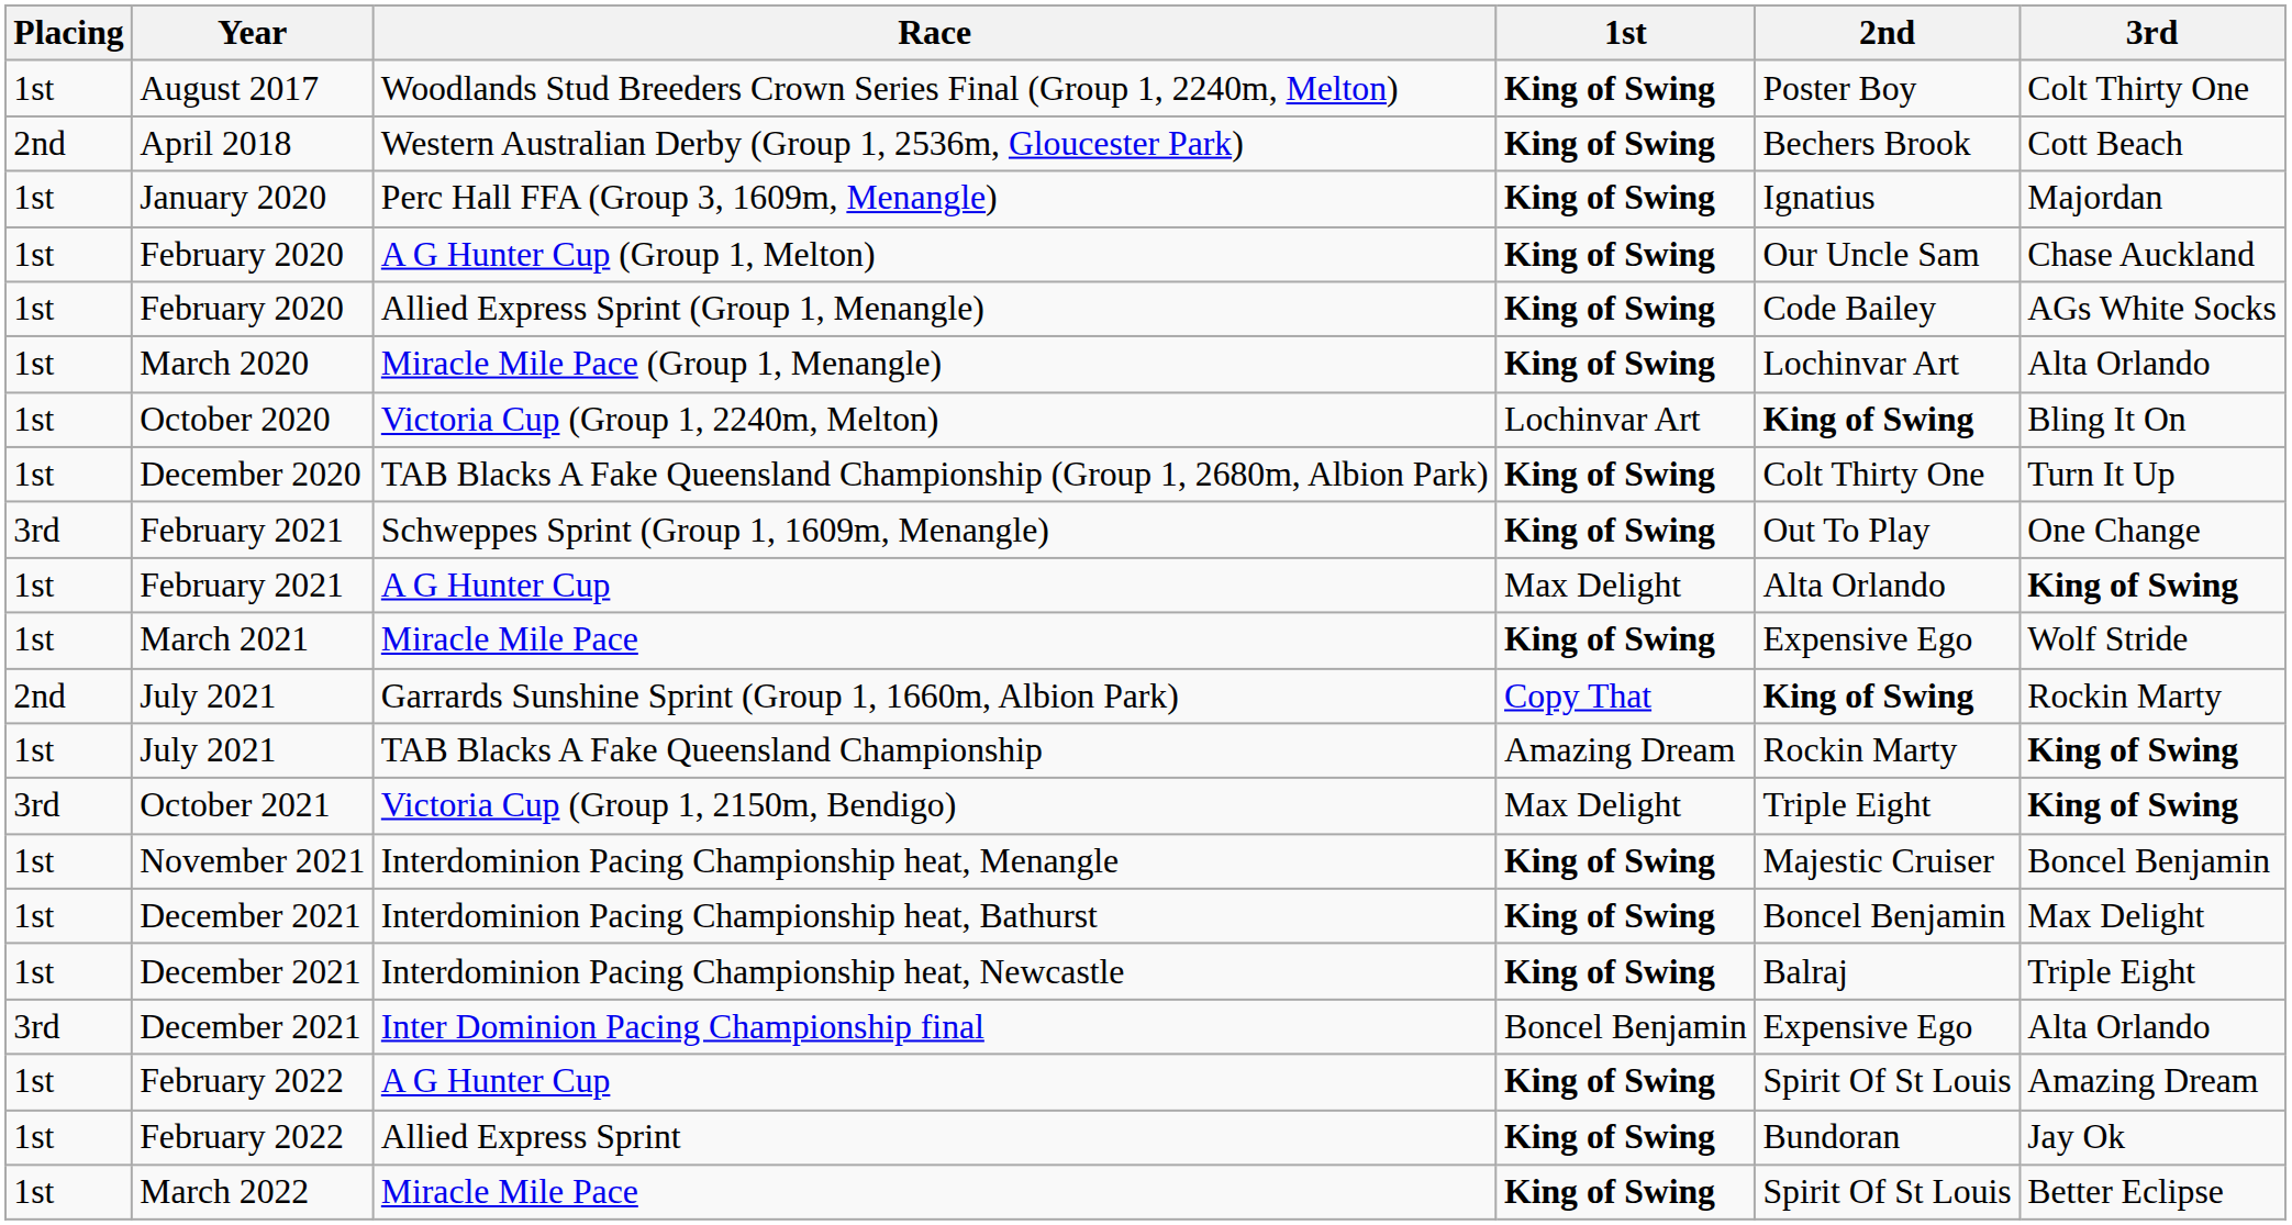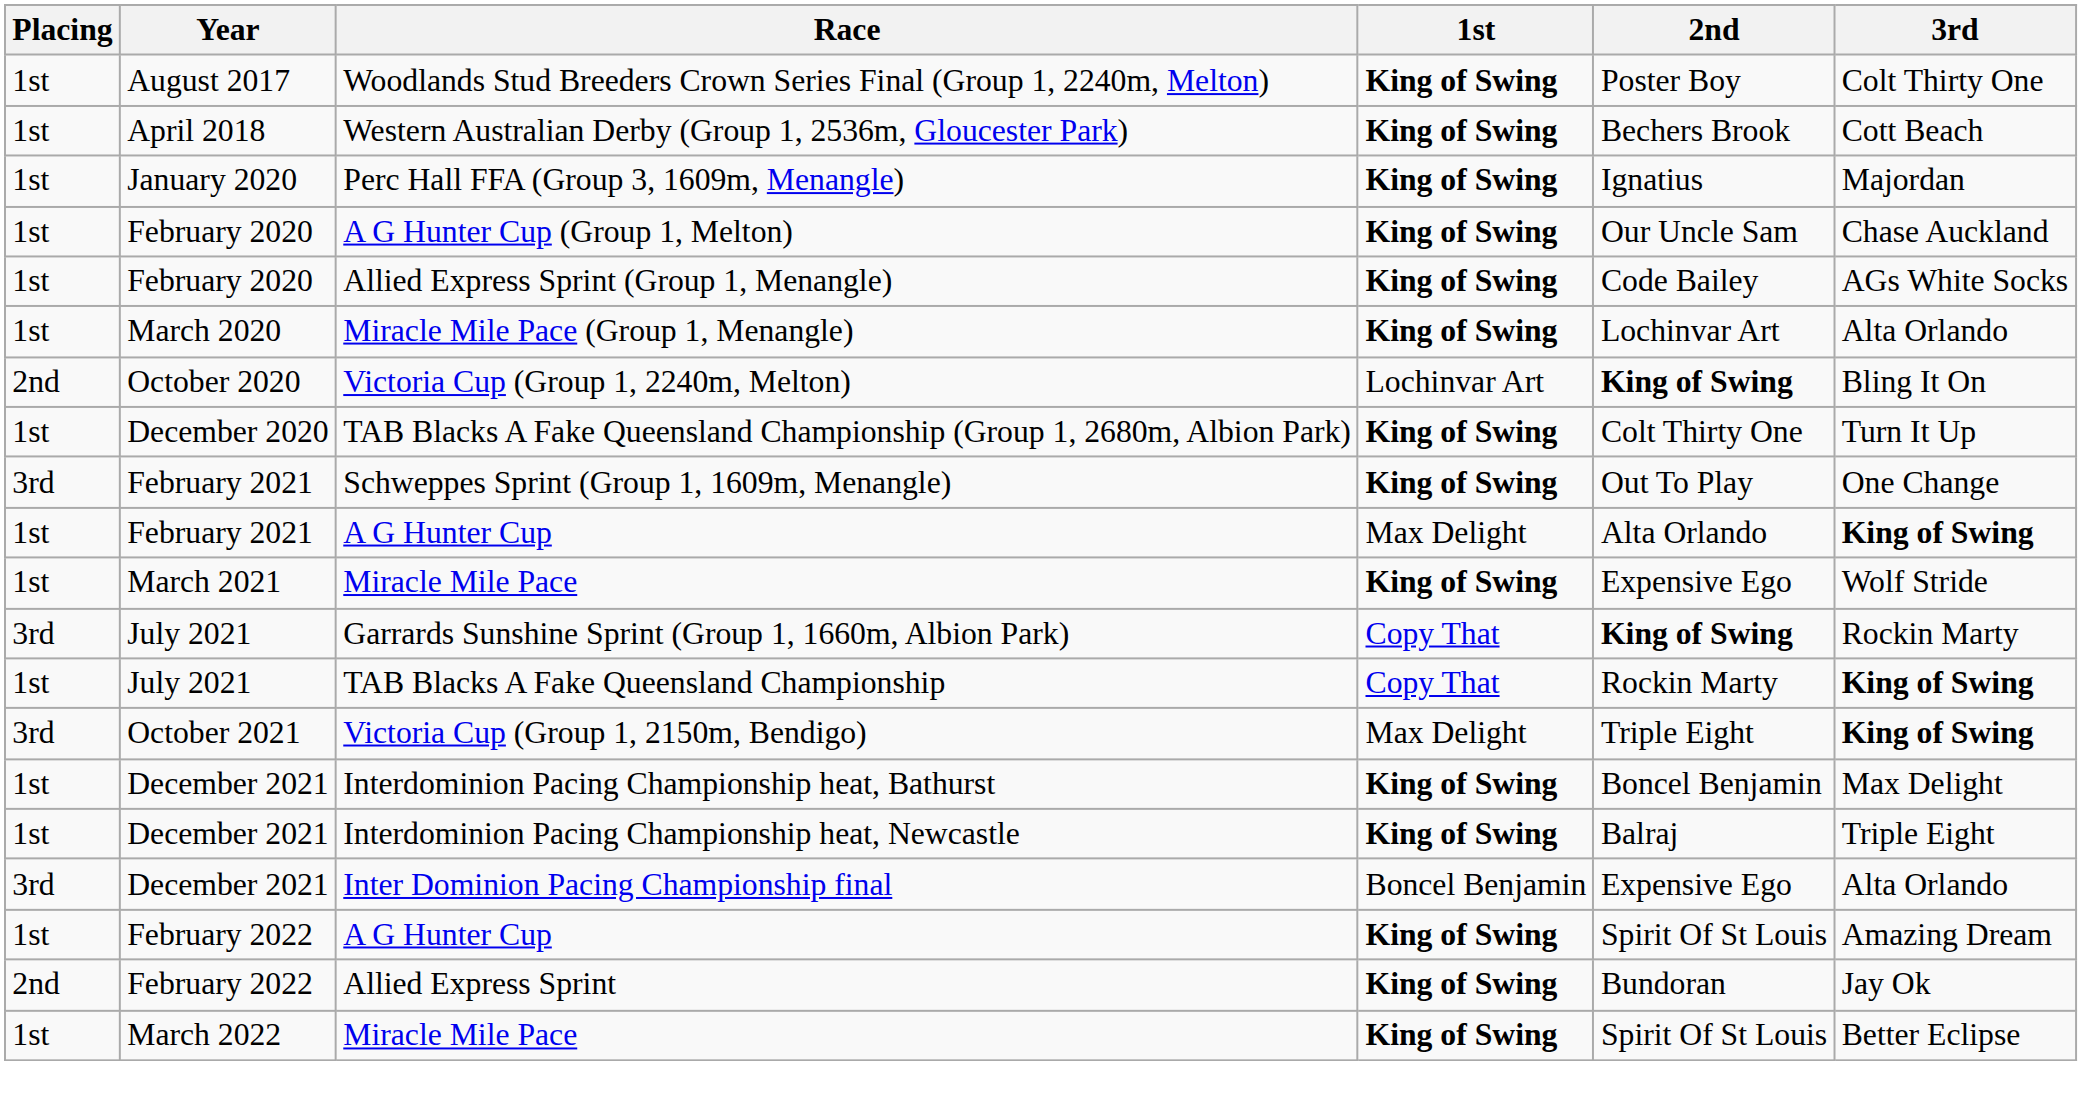 <table class="sortable wikitable">
 <tr>
 <th>Placing</th>
 <th>Year</th>
 <th>Race</th>
 <th>1st</th>
 <th>2nd</th>
 <th>3rd</th>
 </tr>
 <tr>
 <td>1st</td>
 <td>August 2017</td>
 <td>Woodlands Stud Breeders Crown Series Final (Group 1, 2240m, <a href='#'>Melton</a>)</td>
 <td><strong>King of Swing</strong></td>
 <td>Poster Boy</td>
 <td>Colt Thirty One</td>
 </tr>
 <tr>
-<td>2nd</td>
+<td>1st</td>
 <td>April 2018</td>
 <td>Western Australian Derby (Group 1, 2536m, <a href='#'>Gloucester Park</a>)</td>
 <td><strong>King of Swing</strong></td>
 <td>Bechers Brook</td>
 <td>Cott Beach</td>
 </tr>
 <tr>
 <td>1st</td>
 <td>January 2020</td>
 <td>Perc Hall FFA (Group 3, 1609m, <a href='#'>Menangle</a>)</td>
 <td><strong>King of Swing</strong></td>
 <td>Ignatius</td>
 <td>Majordan</td>
 </tr>
 <tr>
 <td>1st</td>
 <td>February 2020</td>
 <td><a href='#'>A G Hunter Cup</a> (Group 1, Melton)</td>
 <td><strong>King of Swing</strong></td>
 <td>Our Uncle Sam</td>
 <td>Chase Auckland</td>
 </tr>
 <tr>
 <td>1st</td>
 <td>February 2020</td>
 <td>Allied Express Sprint (Group 1, Menangle)</td>
 <td><strong>King of Swing</strong></td>
 <td>Code Bailey</td>
 <td>AGs White Socks</td>
 </tr>
 <tr>
 <td>1st</td>
 <td>March 2020</td>
 <td><a href='#'>Miracle Mile Pace</a> (Group 1, Menangle)</td>
 <td><strong>King of Swing</strong></td>
 <td>Lochinvar Art</td>
 <td>Alta Orlando</td>
 </tr>
 <tr>
-<td>1st</td>
+<td>2nd</td>
 <td>October 2020</td>
 <td><a href='#'>Victoria Cup</a> (Group 1, 2240m, Melton)</td>
 <td>Lochinvar Art</td>
 <td><strong>King of Swing</strong></td>
 <td>Bling It On</td>
 </tr>
 <tr>
 <td>1st</td>
 <td>December 2020</td>
 <td>TAB Blacks A Fake Queensland Championship (Group 1, 2680m, Albion Park)</td>
 <td><strong>King of Swing</strong></td>
 <td>Colt Thirty One</td>
 <td>Turn It Up</td>
 </tr>
 <tr>
 <td>3rd</td>
 <td>February 2021</td>
 <td>Schweppes Sprint (Group 1, 1609m, Menangle)</td>
 <td><strong>King of Swing</strong></td>
 <td>Out To Play</td>
 <td>One Change</td>
 </tr>
 <tr>
 <td>1st</td>
 <td>February 2021</td>
 <td><a href='#'>A G Hunter Cup</a></td>
 <td>Max Delight</td>
 <td>Alta Orlando</td>
 <td><strong>King of Swing</strong></td>
 </tr>
 <tr>
 <td>1st</td>
 <td>March 2021</td>
 <td><a href='#'>Miracle Mile Pace</a></td>
 <td><strong>King of Swing</strong></td>
 <td>Expensive Ego</td>
 <td>Wolf Stride</td>
 </tr>
 <tr>
-<td>2nd</td>
+<td>3rd</td>
 <td>July 2021</td>
 <td>Garrards Sunshine Sprint (Group 1, 1660m, Albion Park)</td>
 <td><a href='#'>Copy That</a></td>
 <td><strong>King of Swing</strong></td>
 <td>Rockin Marty</td>
 </tr>
 <tr>
 <td>1st</td>
 <td>July 2021</td>
 <td>TAB Blacks A Fake Queensland Championship</td>
-<td>Amazing Dream</td>
+<td><a href='#'>Copy That</a></td>
 <td>Rockin Marty</td>
 <td><strong>King of Swing</strong></td>
 </tr>
 <tr>
 <td>3rd</td>
 <td>October 2021</td>
 <td><a href='#'>Victoria Cup</a> (Group 1, 2150m, Bendigo)</td>
 <td>Max Delight</td>
 <td>Triple Eight</td>
 <td><strong>King of Swing</strong></td>
-</tr>
-<tr>
-<td>1st</td>
-<td>November 2021</td>
-<td>Interdominion Pacing Championship heat, Menangle</td>
-<td><strong>King of Swing</strong></td>
-<td>Majestic Cruiser</td>
-<td>Boncel Benjamin</td>
 </tr>
 <tr>
 <td>1st</td>
 <td>December 2021</td>
 <td>Interdominion Pacing Championship heat, Bathurst</td>
 <td><strong>King of Swing</strong></td>
 <td>Boncel Benjamin</td>
 <td>Max Delight</td>
 </tr>
 <tr>
 <td>1st</td>
 <td>December 2021</td>
 <td>Interdominion Pacing Championship heat, Newcastle</td>
 <td><strong>King of Swing</strong></td>
 <td>Balraj</td>
 <td>Triple Eight</td>
 </tr>
 <tr>
 <td>3rd</td>
 <td>December 2021</td>
 <td><a href='#'>Inter Dominion Pacing Championship final</a></td>
 <td>Boncel Benjamin</td>
 <td>Expensive Ego</td>
 <td>Alta Orlando</td>
 </tr>
 <tr>
 <td>1st</td>
 <td>February 2022</td>
 <td><a href='#'>A G Hunter Cup</a></td>
 <td><strong>King of Swing</strong></td>
 <td>Spirit Of St Louis</td>
 <td>Amazing Dream</td>
 </tr>
 <tr>
-<td>1st</td>
+<td>2nd</td>
 <td>February 2022</td>
 <td>Allied Express Sprint</td>
 <td><strong>King of Swing</strong></td>
 <td>Bundoran</td>
 <td>Jay Ok</td>
 </tr>
 <tr>
 <td>1st</td>
 <td>March 2022</td>
 <td><a href='#'>Miracle Mile Pace</a></td>
 <td><strong>King of Swing</strong></td>
 <td>Spirit Of St Louis</td>
 <td>Better Eclipse</td>
 </tr>
 </table>
